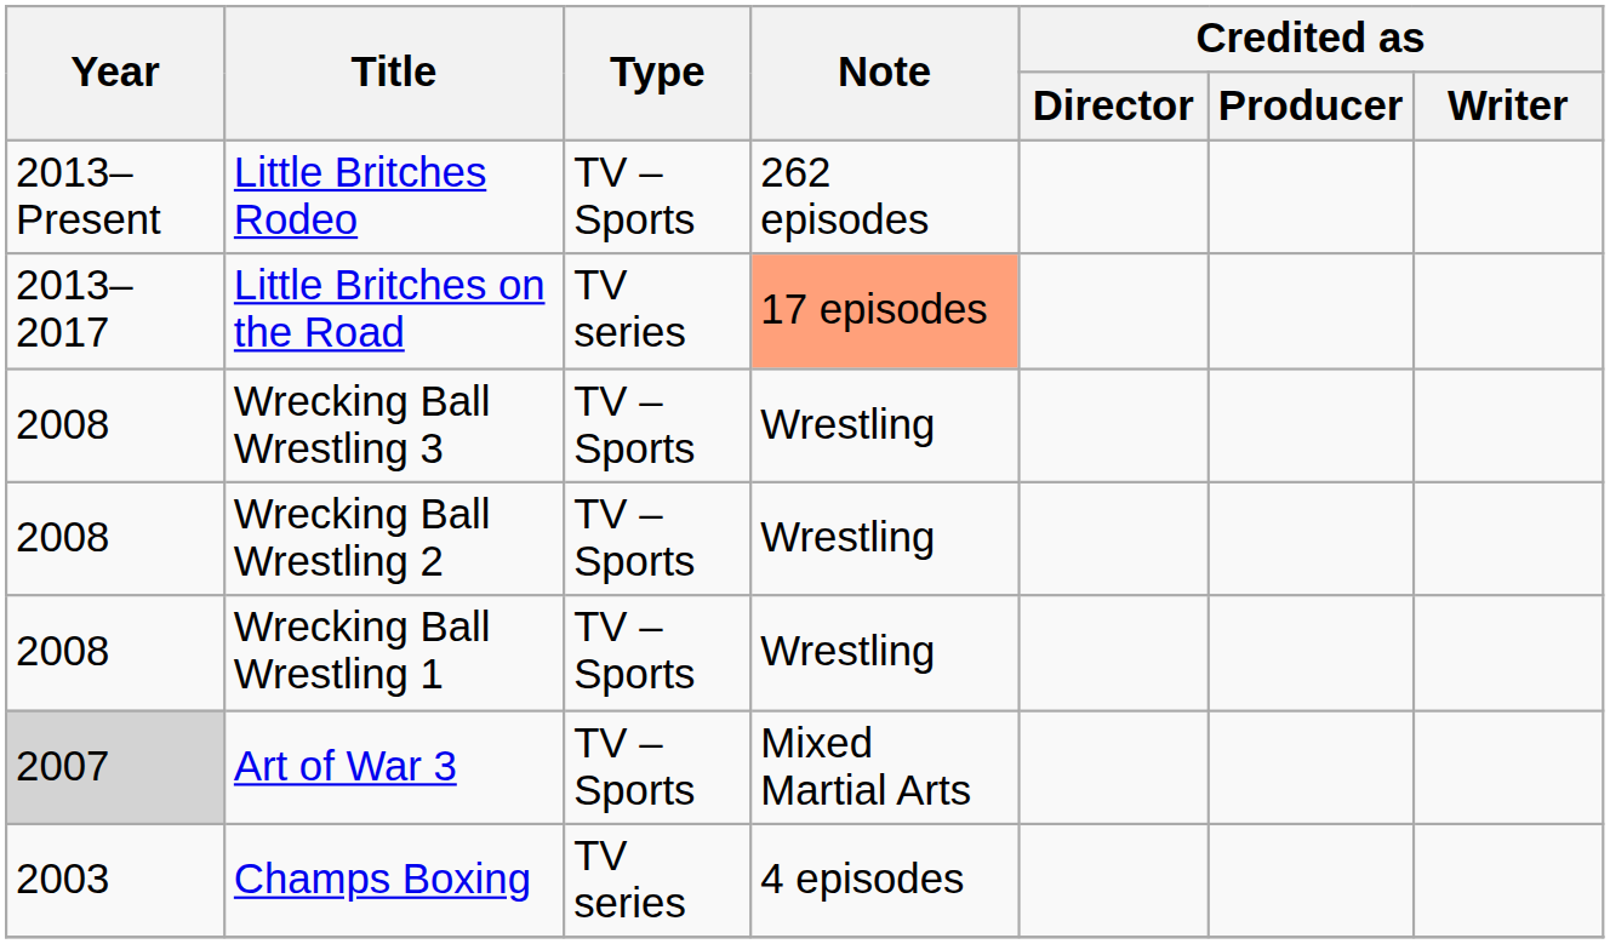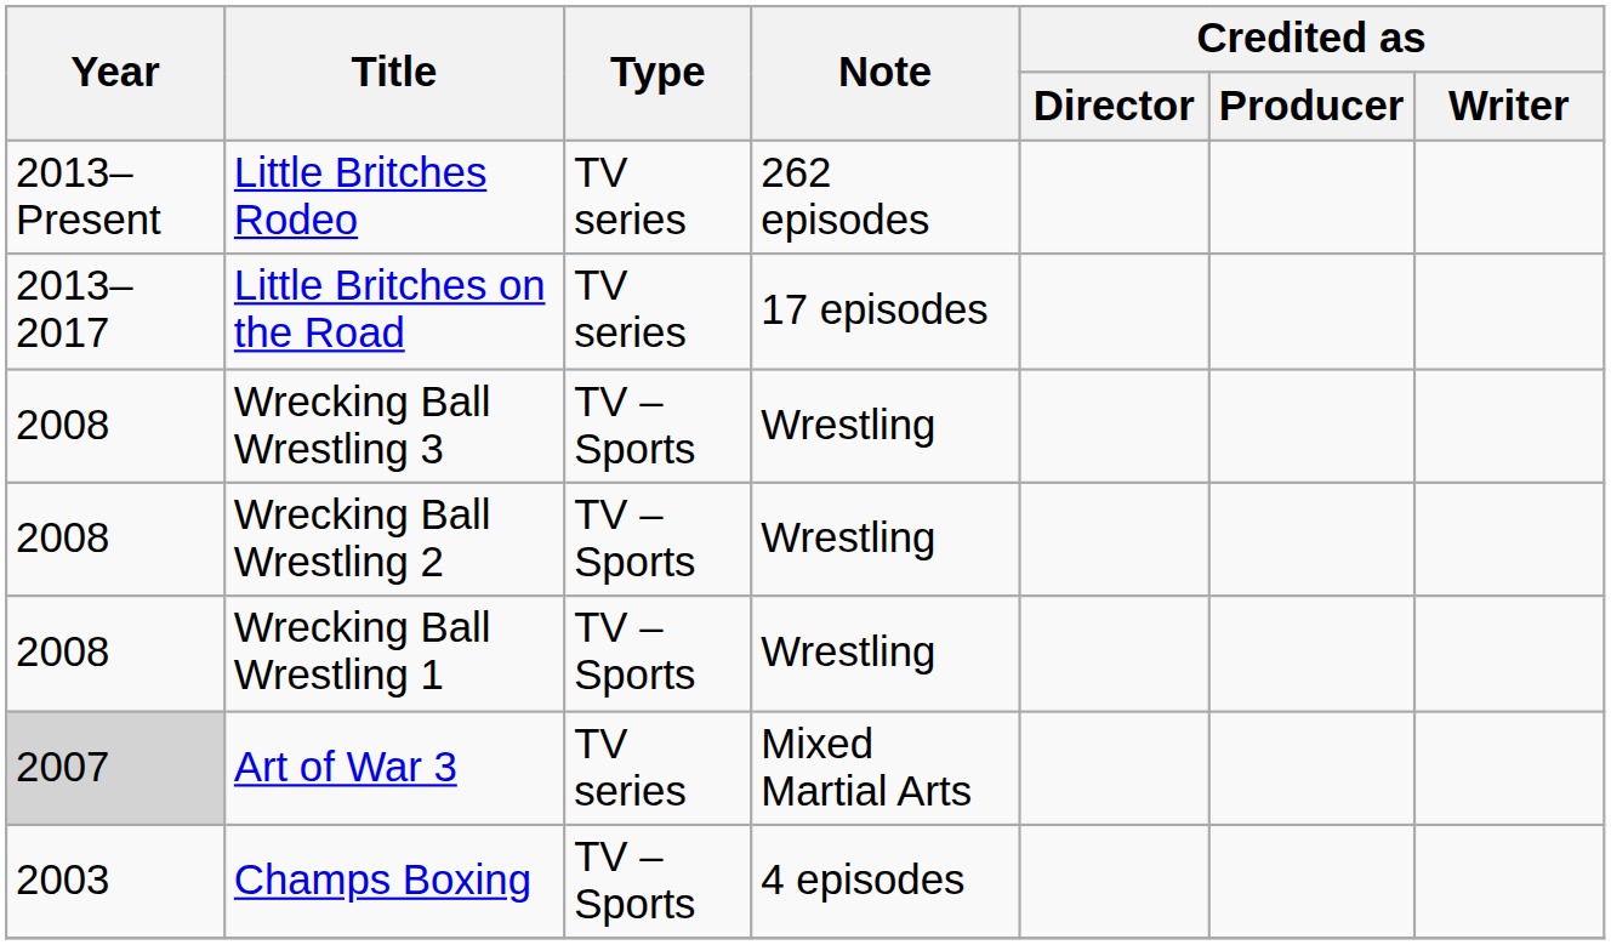 <table class="wikitable sortable">
 <tr>
 <th rowspan="2">Year</th>
 <th rowspan="2">Title</th>
 <th rowspan="2">Type</th>
 <th rowspan="2">Note</th>
 <th colspan="4">Credited as</th>
 </tr>
 <tr>
 <th width="65">Director</th>
 <th width="65">Producer</th>
 <th width="65">Writer</th>
 </tr>
 <tr>
 <td>2013–Present</td>
 <td><a href='#'>Little Britches Rodeo</a></td>
-<td>TV – Sports</td>
+<td>TV series</td>
 <td>262 episodes</td>
 <td></td>
 <td></td>
 <td></td>
 </tr>
 <tr>
 <td>2013–2017</td>
 <td><a href='#'>Little Britches on the Road</a></td>
 <td>TV series</td>
-<td style="background: lightsalmon;">17 episodes</td>
+<td>17 episodes</td>
 <td></td>
 <td></td>
 <td></td>
 </tr>
 <tr>
 <td>2008</td>
 <td>Wrecking Ball Wrestling 3</td>
 <td>TV – Sports</td>
 <td>Wrestling</td>
 <td></td>
 <td></td>
 <td></td>
 </tr>
 <tr>
 <td>2008</td>
 <td>Wrecking Ball Wrestling 2</td>
 <td>TV – Sports</td>
 <td>Wrestling</td>
 <td></td>
 <td></td>
 <td></td>
 </tr>
 <tr>
 <td>2008</td>
 <td>Wrecking Ball Wrestling 1</td>
 <td>TV – Sports</td>
 <td>Wrestling</td>
 <td></td>
 <td></td>
 <td></td>
 </tr>
 <tr>
 <td style="background: lightgrey;">2007</td>
 <td><a href='#'>Art of War 3</a></td>
-<td>TV – Sports</td>
+<td>TV series</td>
 <td>Mixed Martial Arts</td>
 <td></td>
 <td></td>
 <td></td>
 </tr>
 <tr>
 <td>2003</td>
 <td><a href='#'>Champs Boxing</a></td>
-<td>TV series</td>
+<td>TV – Sports</td>
 <td>4 episodes</td>
 <td></td>
 <td></td>
 <td></td>
 </tr>
 <tr>
 </tr>
 </table>
